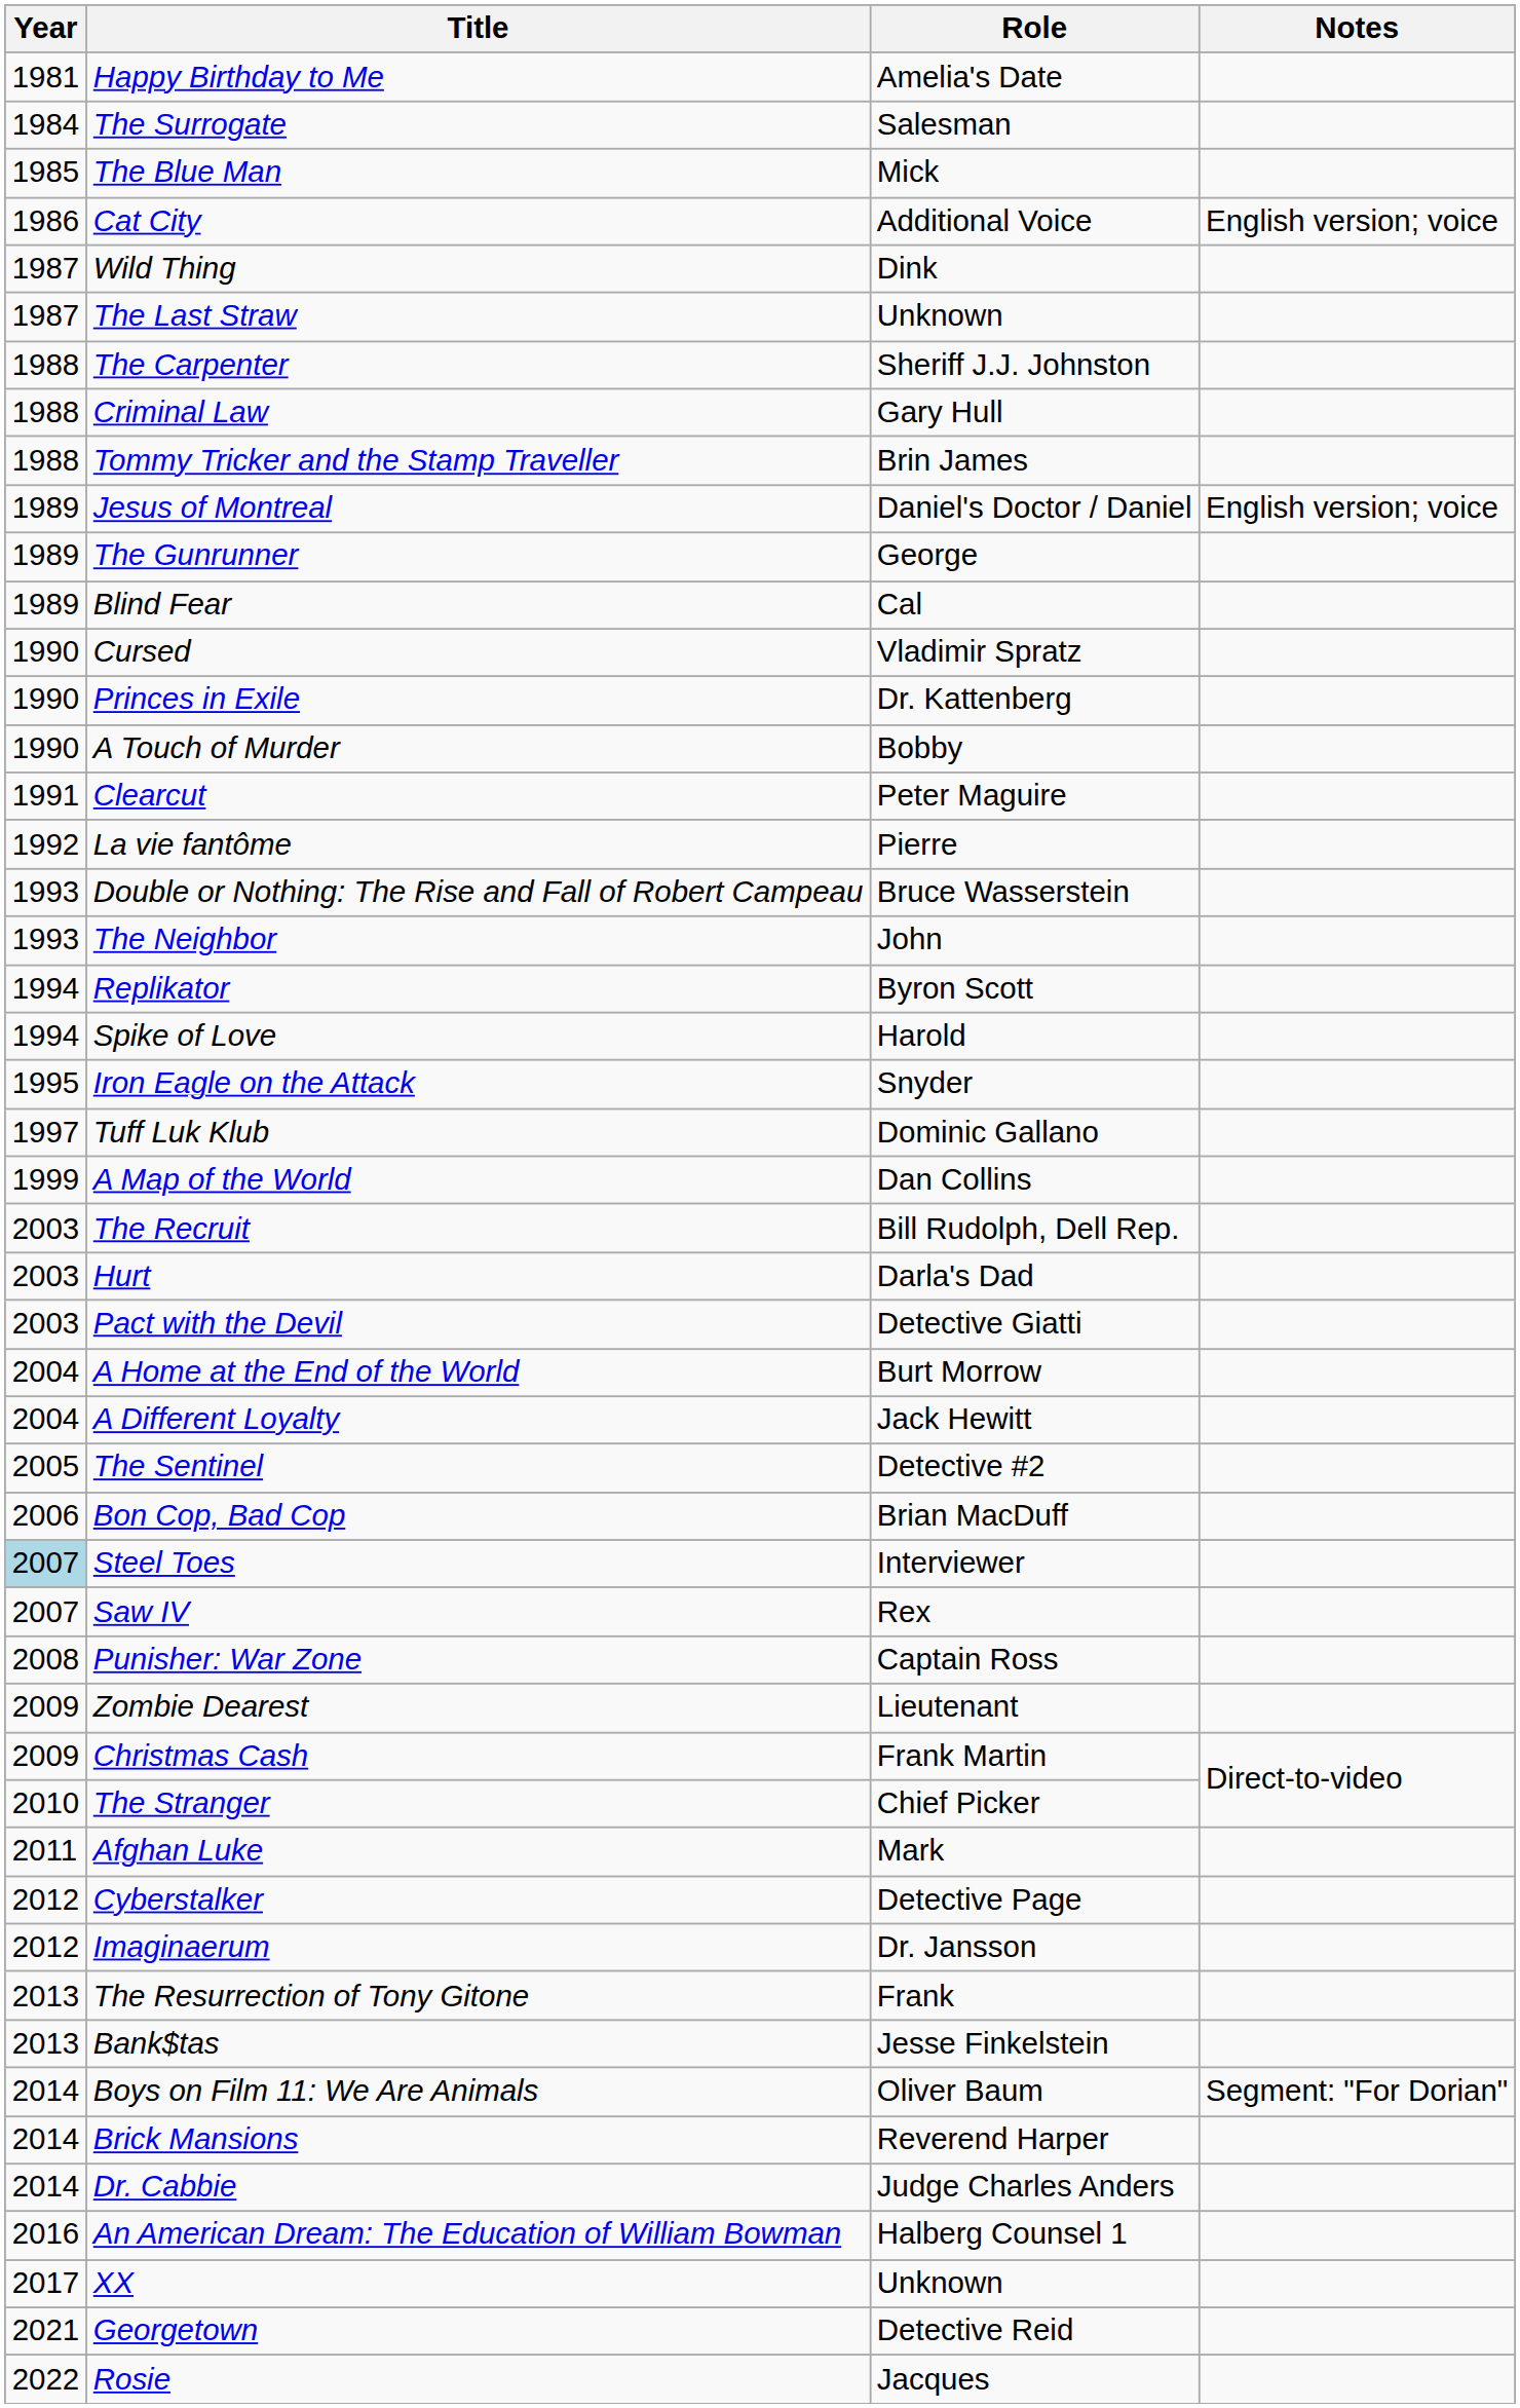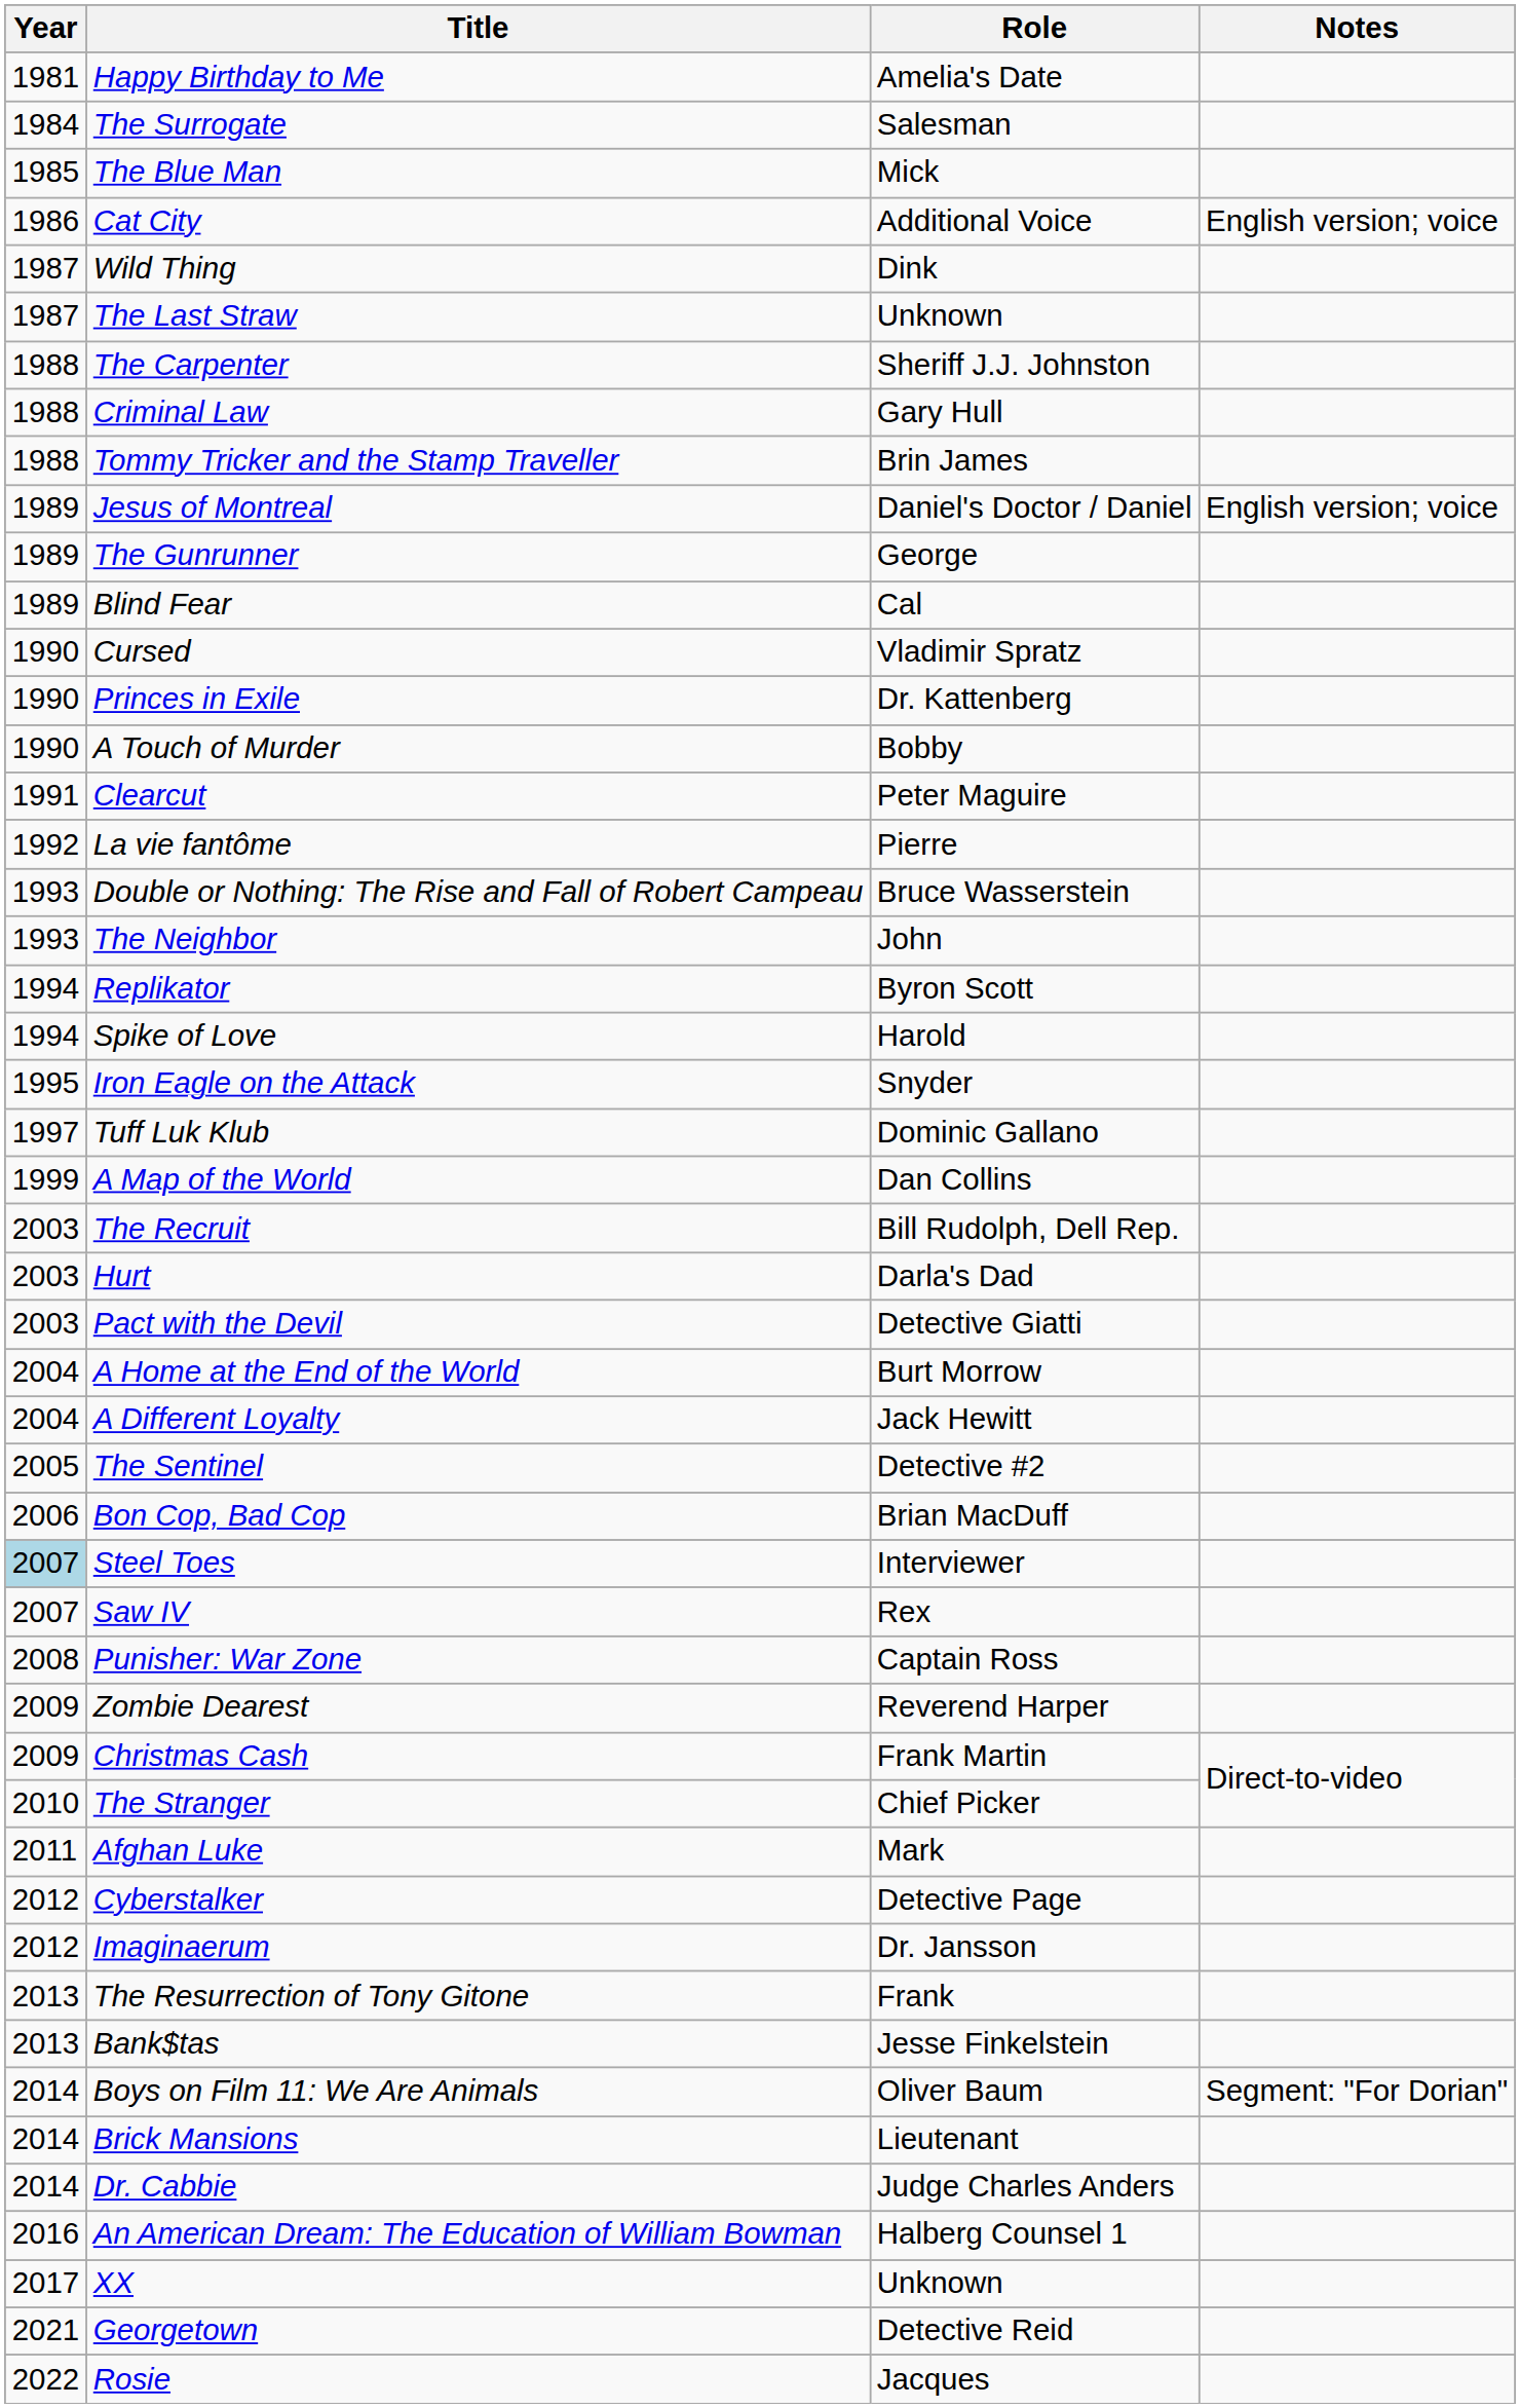 <table class="wikitable sortable">
 <tr>
 <th>Year</th>
 <th>Title</th>
 <th>Role</th>
 <th class="unsortable">Notes</th>
 </tr>
 <tr>
 <td>1981</td>
 <td><a href='#'><em>Happy Birthday to Me</em></a></td>
 <td>Amelia's Date</td>
 <td></td>
 </tr>
 <tr>
 <td>1984</td>
 <td data-sort-value="Surrogate, The"><a href='#'><em>The Surrogate</em></a></td>
 <td>Salesman</td>
 <td></td>
 </tr>
 <tr>
 <td>1985</td>
 <td data-sort-value="Blue Man, The"><a href='#'><em>The Blue Man</em></a></td>
 <td>Mick</td>
 <td></td>
 </tr>
 <tr>
 <td>1986</td>
 <td><em><a href='#'>Cat City</a></em></td>
 <td>Additional Voice</td>
 <td>English version; voice</td>
 </tr>
 <tr>
 <td>1987</td>
 <td><em>Wild Thing</em></td>
 <td>Dink</td>
 <td></td>
 </tr>
 <tr>
 <td>1987</td>
 <td data-sort-value="Last Straw, The"><a href='#'><em>The Last Straw</em></a></td>
 <td>Unknown</td>
 <td></td>
 </tr>
 <tr>
 <td>1988</td>
 <td data-sort-value="Carpenter, The"><a href='#'><em>The Carpenter</em></a></td>
 <td>Sheriff J.J. Johnston</td>
 <td></td>
 </tr>
 <tr>
 <td>1988</td>
 <td><a href='#'><em>Criminal Law</em></a></td>
 <td>Gary Hull</td>
 <td></td>
 </tr>
 <tr>
 <td>1988</td>
 <td><em><a href='#'>Tommy Tricker and the Stamp Traveller</a></em></td>
 <td>Brin James</td>
 <td></td>
 </tr>
 <tr>
 <td>1989</td>
 <td><em><a href='#'>Jesus of Montreal</a></em></td>
 <td>Daniel's Doctor / Daniel</td>
 <td>English version; voice</td>
 </tr>
 <tr>
 <td>1989</td>
 <td data-sort-value="Gunrunner, The"><a href='#'><em>The Gunrunner</em></a></td>
 <td>George</td>
 <td></td>
 </tr>
 <tr>
 <td>1989</td>
 <td><em>Blind Fear</em></td>
 <td>Cal</td>
 <td></td>
 </tr>
 <tr>
 <td>1990</td>
 <td><em>Cursed</em></td>
 <td>Vladimir Spratz</td>
 <td></td>
 </tr>
 <tr>
 <td>1990</td>
 <td><em><a href='#'>Princes in Exile</a></em></td>
 <td>Dr. Kattenberg</td>
 <td></td>
 </tr>
 <tr>
 <td>1990</td>
 <td data-sort-value="Touch of Murder, A"><em>A Touch of Murder</em></td>
 <td>Bobby</td>
 <td></td>
 </tr>
 <tr>
 <td>1991</td>
 <td><a href='#'><em>Clearcut</em></a></td>
 <td>Peter Maguire</td>
 <td></td>
 </tr>
 <tr>
 <td>1992</td>
 <td><em>La vie fantôme</em></td>
 <td>Pierre</td>
 <td></td>
 </tr>
 <tr>
 <td>1993</td>
 <td><em>Double or Nothing: The Rise and Fall of Robert Campeau</em></td>
 <td>Bruce Wasserstein</td>
 <td></td>
 </tr>
 <tr>
 <td>1993</td>
 <td data-sort-value="Neighbor, The"><a href='#'><em>The Neighbor</em></a></td>
 <td>John</td>
 <td></td>
 </tr>
 <tr>
 <td>1994</td>
 <td><em><a href='#'>Replikator</a></em></td>
 <td>Byron Scott</td>
 <td></td>
 </tr>
 <tr>
 <td>1994</td>
 <td><em>Spike of Love</em></td>
 <td>Harold</td>
 <td></td>
 </tr>
 <tr>
 <td>1995</td>
 <td><em><a href='#'>Iron Eagle on the Attack</a></em></td>
 <td>Snyder</td>
 <td></td>
 </tr>
 <tr>
 <td>1997</td>
 <td><em>Tuff Luk Klub</em></td>
 <td>Dominic Gallano</td>
 <td></td>
 </tr>
 <tr>
 <td>1999</td>
 <td data-sort-value="Map of the World, A"><a href='#'><em>A Map of the World</em></a></td>
 <td>Dan Collins</td>
 <td></td>
 </tr>
 <tr>
 <td>2003</td>
 <td data-sort-value="Recruit, The"><em><a href='#'>The Recruit</a></em></td>
 <td>Bill Rudolph, Dell Rep.</td>
 <td></td>
 </tr>
 <tr>
 <td>2003</td>
 <td><a href='#'><em>Hurt</em></a></td>
 <td>Darla's Dad</td>
 <td></td>
 </tr>
 <tr>
 <td>2003</td>
 <td><a href='#'><em>Pact with the Devil</em></a></td>
 <td>Detective Giatti</td>
 <td></td>
 </tr>
 <tr>
 <td>2004</td>
 <td data-sort-value="Home at the End of the World, A"><a href='#'><em>A Home at the End of the World</em></a></td>
 <td>Burt Morrow</td>
 <td></td>
 </tr>
 <tr>
 <td>2004</td>
 <td data-sort-value="Different Loyalty, A"><em><a href='#'>A Different Loyalty</a></em></td>
 <td>Jack Hewitt</td>
 <td></td>
 </tr>
 <tr>
 <td>2005</td>
 <td data-sort-value="Sentinel, The"><a href='#'><em>The Sentinel</em></a></td>
 <td>Detective #2</td>
 <td></td>
 </tr>
 <tr>
 <td>2006</td>
 <td><em><a href='#'>Bon Cop, Bad Cop</a></em></td>
 <td>Brian MacDuff</td>
 <td></td>
 </tr>
 <tr>
 <td style="background: lightblue;">2007</td>
 <td><em><a href='#'>Steel Toes</a></em></td>
 <td>Interviewer</td>
 <td></td>
 </tr>
 <tr>
 <td>2007</td>
 <td><em><a href='#'>Saw IV</a></em></td>
 <td>Rex</td>
 <td></td>
 </tr>
 <tr>
 <td>2008</td>
 <td><em><a href='#'>Punisher: War Zone</a></em></td>
 <td>Captain Ross</td>
 <td></td>
 </tr>
 <tr>
 <td>2009</td>
 <td><em>Zombie Dearest</em></td>
-<td>Lieutenant</td>
+<td>Reverend Harper</td>
 <td></td>
 </tr>
 <tr>
 <td>2009</td>
 <td><em><a href='#'>Christmas Cash</a></em></td>
 <td>Frank Martin</td>
 <td rowspan="2">Direct-to-video</td>
 </tr>
 <tr>
 <td>2010</td>
 <td data-sort-value="Stranger, The"><a href='#'><em>The Stranger</em></a></td>
 <td>Chief Picker</td>
 </tr>
 <tr>
 <td>2011</td>
 <td><em><a href='#'>Afghan Luke</a></em></td>
 <td>Mark</td>
 <td></td>
 </tr>
 <tr>
 <td>2012</td>
 <td><a href='#'><em>Cyberstalker</em></a></td>
 <td>Detective Page</td>
 <td></td>
 </tr>
 <tr>
 <td>2012</td>
 <td><a href='#'><em>Imaginaerum</em></a></td>
 <td>Dr. Jansson</td>
 <td></td>
 </tr>
 <tr>
 <td>2013</td>
 <td data-sort-value="Resurrection of Tony Gitone, The"><em>The Resurrection of Tony Gitone</em></td>
 <td>Frank</td>
 <td></td>
 </tr>
 <tr>
 <td>2013</td>
 <td><em>Bank$tas</em></td>
 <td>Jesse Finkelstein</td>
 <td></td>
 </tr>
 <tr>
 <td>2014</td>
 <td><em>Boys on Film 11: We Are Animals</em></td>
 <td>Oliver Baum</td>
 <td>Segment: "For Dorian"</td>
 </tr>
 <tr>
 <td>2014</td>
 <td><em><a href='#'>Brick Mansions</a></em></td>
-<td>Reverend Harper</td>
+<td>Lieutenant</td>
 <td></td>
 </tr>
 <tr>
 <td>2014</td>
 <td><em><a href='#'>Dr. Cabbie</a></em></td>
 <td>Judge Charles Anders</td>
 <td></td>
 </tr>
 <tr>
 <td>2016</td>
 <td><em><a href='#'>An American Dream: The Education of William Bowman</a></em></td>
 <td>Halberg Counsel 1</td>
 <td></td>
 </tr>
 <tr>
 <td>2017</td>
 <td><a href='#'><em>XX</em></a></td>
 <td>Unknown</td>
 <td></td>
 </tr>
 <tr>
 <td>2021</td>
 <td><a href='#'><em>Georgetown</em></a></td>
 <td>Detective Reid</td>
 <td></td>
 </tr>
 <tr>
 <td>2022</td>
 <td><em><a href='#'>Rosie</a></em></td>
 <td>Jacques</td>
 <td></td>
 </tr>
 </table>
